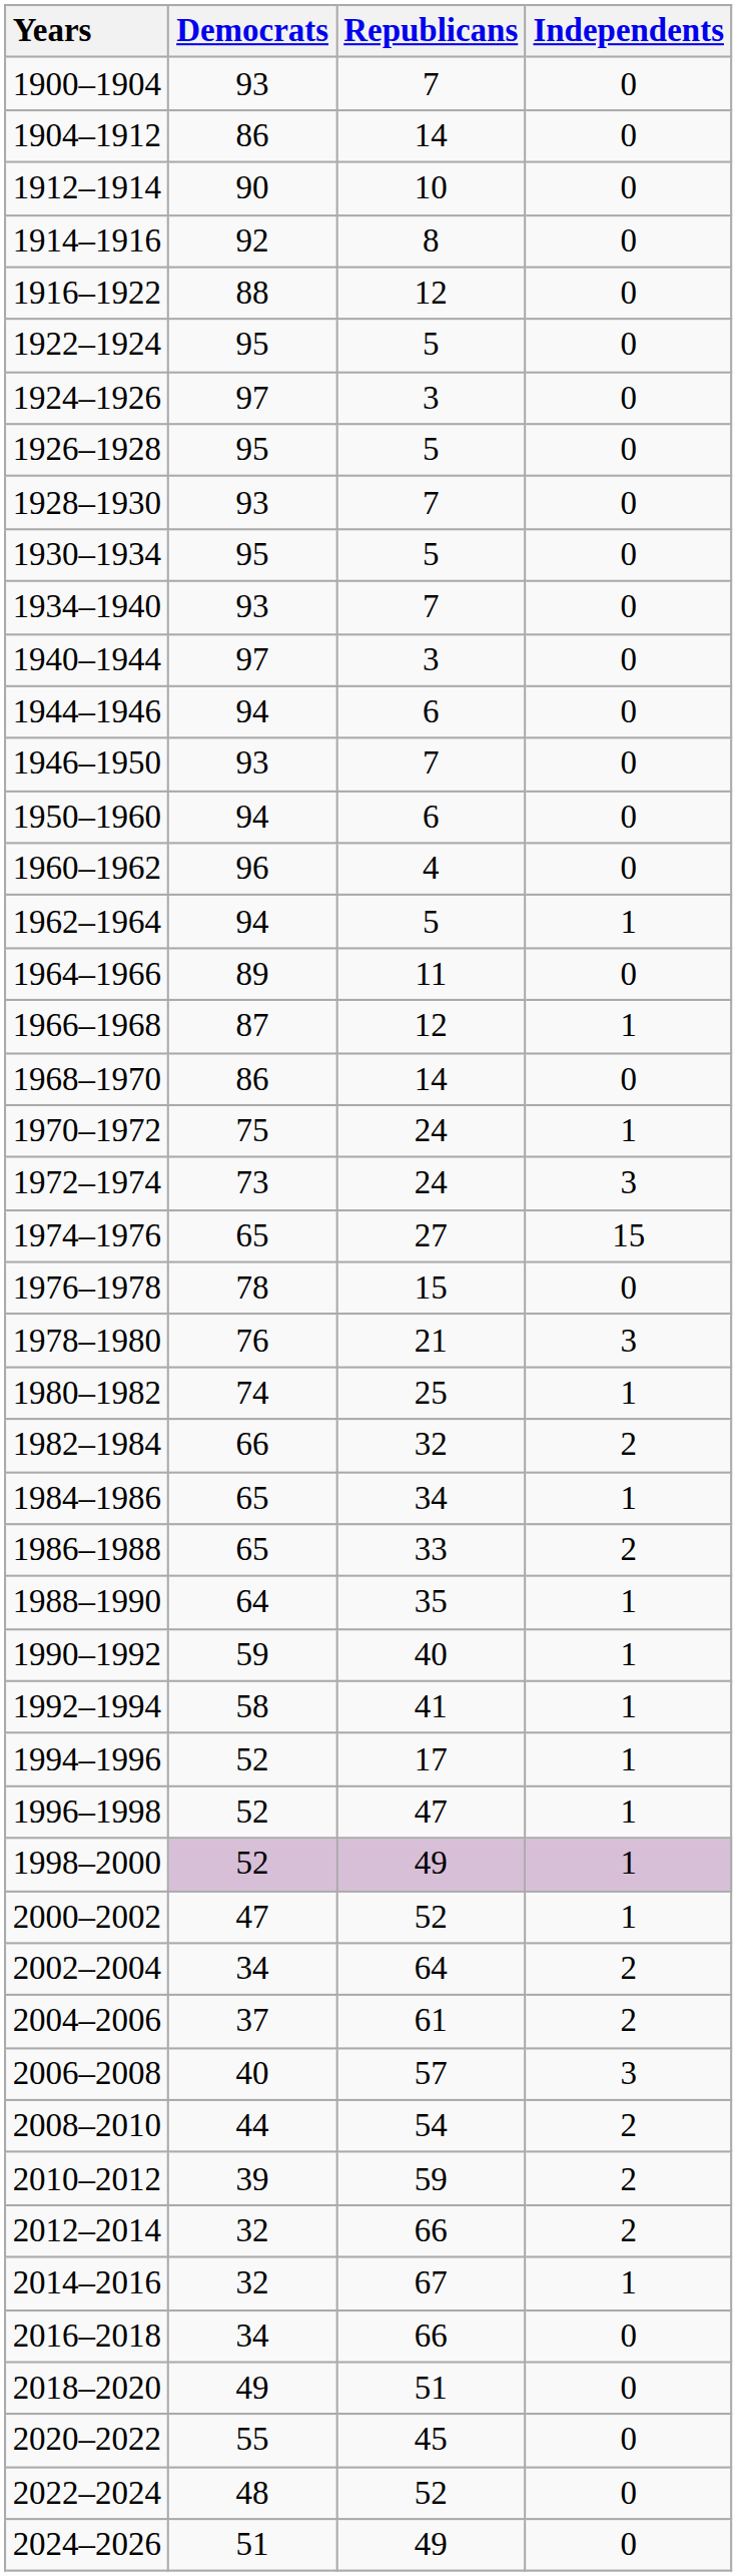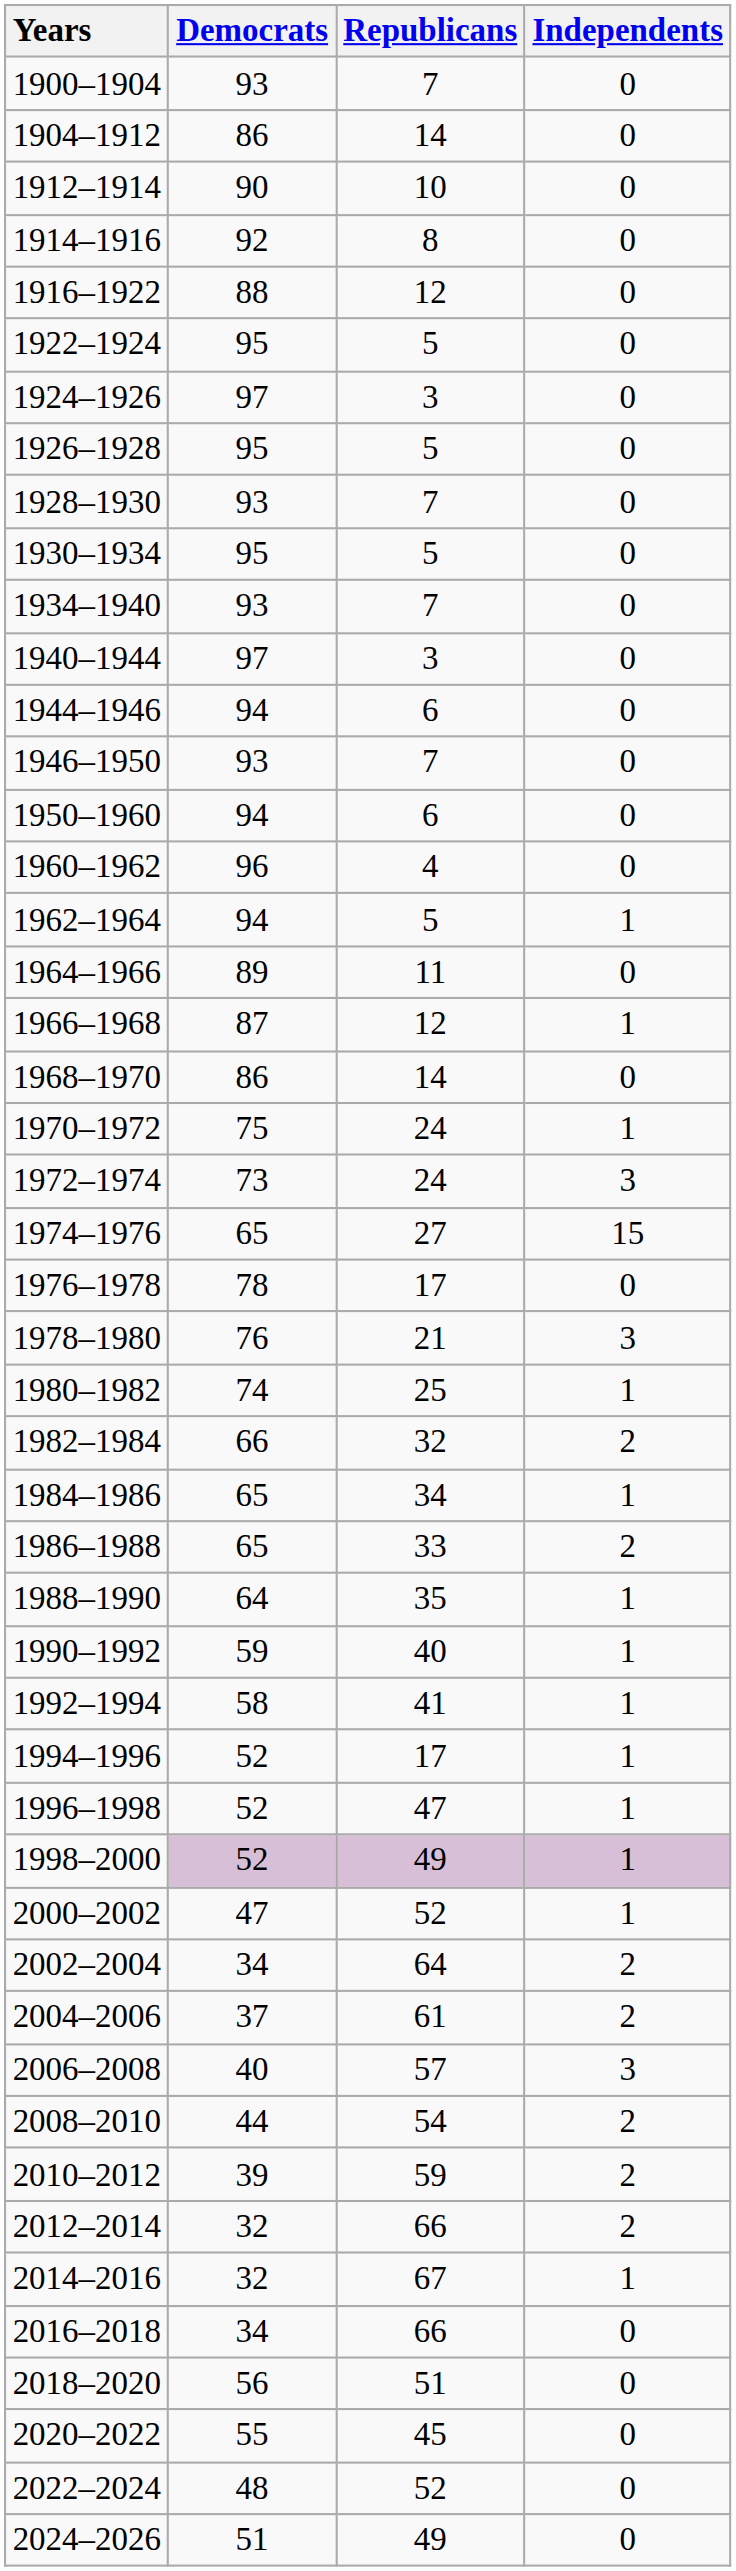 <table class="wikitable" style="text-align:center">
 <tr>
 <th style="text-align:left; vertical-align:bottom;">Years</th>
 <th><a href='#'>Democrats</a></th>
 <th><a href='#'>Republicans</a></th>
 <th><a href='#'>Independents</a></th>
 </tr>
 <tr>
 <td style="text-align:left">1900–1904</td>
 <td>93</td>
 <td>7</td>
 <td>0</td>
 </tr>
 <tr>
 <td style="text-align:left">1904–1912</td>
 <td>86</td>
 <td>14</td>
 <td>0</td>
 </tr>
 <tr>
 <td style="text-align:left">1912–1914</td>
 <td>90</td>
 <td>10</td>
 <td>0</td>
 </tr>
 <tr>
 <td style="text-align:left">1914–1916</td>
 <td>92</td>
 <td>8</td>
 <td>0</td>
 </tr>
 <tr>
 <td style="text-align:left">1916–1922</td>
 <td>88</td>
 <td>12</td>
 <td>0</td>
 </tr>
 <tr>
 <td style="text-align:left">1922–1924</td>
 <td>95</td>
 <td>5</td>
 <td>0</td>
 </tr>
 <tr>
 <td style="text-align:left">1924–1926</td>
 <td>97</td>
 <td>3</td>
 <td>0</td>
 </tr>
 <tr>
 <td style="text-align:left">1926–1928</td>
 <td>95</td>
 <td>5</td>
 <td>0</td>
 </tr>
 <tr>
 <td style="text-align:left">1928–1930</td>
 <td>93</td>
 <td>7</td>
 <td>0</td>
 </tr>
 <tr>
 <td style="text-align:left">1930–1934</td>
 <td>95</td>
 <td>5</td>
 <td>0</td>
 </tr>
 <tr>
 <td style="text-align:left">1934–1940</td>
 <td>93</td>
 <td>7</td>
 <td>0</td>
 </tr>
 <tr>
 <td style="text-align:left">1940–1944</td>
 <td>97</td>
 <td>3</td>
 <td>0</td>
 </tr>
 <tr>
 <td style="text-align:left">1944–1946</td>
 <td>94</td>
 <td>6</td>
 <td>0</td>
 </tr>
 <tr>
 <td style="text-align:left">1946–1950</td>
 <td>93</td>
 <td>7</td>
 <td>0</td>
 </tr>
 <tr>
 <td style="text-align:left">1950–1960</td>
 <td>94</td>
 <td>6</td>
 <td>0</td>
 </tr>
 <tr>
 <td style="text-align:left">1960–1962</td>
 <td>96</td>
 <td>4</td>
 <td>0</td>
 </tr>
 <tr>
 <td style="text-align:left">1962–1964</td>
 <td>94</td>
 <td>5</td>
 <td>1</td>
 </tr>
 <tr>
 <td style="text-align:left">1964–1966</td>
 <td>89</td>
 <td>11</td>
 <td>0</td>
 </tr>
 <tr>
 <td style="text-align:left">1966–1968</td>
 <td>87</td>
 <td>12</td>
 <td>1</td>
 </tr>
 <tr>
 <td style="text-align:left">1968–1970</td>
 <td>86</td>
 <td>14</td>
 <td>0</td>
 </tr>
 <tr>
 <td style="text-align:left">1970–1972</td>
 <td>75</td>
 <td>24</td>
 <td>1</td>
 </tr>
 <tr>
 <td style="text-align:left">1972–1974</td>
 <td>73</td>
 <td>24</td>
 <td>3</td>
 </tr>
 <tr>
 <td style="text-align:left">1974–1976</td>
 <td>65</td>
 <td>27</td>
 <td>15</td>
 </tr>
 <tr>
 <td style="text-align:left">1976–1978</td>
 <td>78</td>
-<td>15</td>
+<td>17</td>
 <td>0</td>
 </tr>
 <tr>
 <td style="text-align:left">1978–1980</td>
 <td>76</td>
 <td>21</td>
 <td>3</td>
 </tr>
 <tr>
 <td style="text-align:left">1980–1982</td>
 <td>74</td>
 <td>25</td>
 <td>1</td>
 </tr>
 <tr>
 <td style="text-align:left">1982–1984</td>
 <td>66</td>
 <td>32</td>
 <td>2</td>
 </tr>
 <tr>
 <td style="text-align:left">1984–1986</td>
 <td>65</td>
 <td>34</td>
 <td>1</td>
 </tr>
 <tr>
 <td style="text-align:left">1986–1988</td>
 <td>65</td>
 <td>33</td>
 <td>2</td>
 </tr>
 <tr>
 <td style="text-align:left">1988–1990</td>
 <td>64</td>
 <td>35</td>
 <td>1</td>
 </tr>
 <tr>
 <td style="text-align:left">1990–1992</td>
 <td>59</td>
 <td>40</td>
 <td>1</td>
 </tr>
 <tr>
 <td style="text-align:left">1992–1994</td>
 <td>58</td>
 <td>41</td>
 <td>1</td>
 </tr>
 <tr>
 <td style="text-align:left">1994–1996</td>
 <td>52</td>
 <td>17</td>
 <td>1</td>
 </tr>
 <tr>
 <td style="text-align:left">1996–1998</td>
 <td>52</td>
 <td>47</td>
 <td>1</td>
 </tr>
 <tr>
 <td style="text-align:left">1998–2000</td>
 <td bgcolor=#D8BFD8>52</td>
 <td bgcolor=#D8BFD8>49</td>
 <td bgcolor=#D8BFD8>1</td>
 </tr>
 <tr>
 <td style="text-align:left">2000–2002</td>
 <td>47</td>
 <td>52</td>
 <td>1</td>
 </tr>
 <tr>
 <td style="text-align:left">2002–2004</td>
 <td>34</td>
 <td>64</td>
 <td>2</td>
 </tr>
 <tr>
 <td style="text-align:left">2004–2006</td>
 <td>37</td>
 <td>61</td>
 <td>2</td>
 </tr>
 <tr>
 <td style="text-align:left">2006–2008</td>
 <td>40</td>
 <td>57</td>
 <td>3</td>
 </tr>
 <tr>
 <td style="text-align:left">2008–2010</td>
 <td>44</td>
 <td>54</td>
 <td>2</td>
 </tr>
 <tr>
 <td style="text-align:left">2010–2012</td>
 <td>39</td>
 <td>59</td>
 <td>2</td>
 </tr>
 <tr>
 <td style="text-align:left">2012–2014</td>
 <td>32</td>
 <td>66</td>
 <td>2</td>
 </tr>
 <tr>
 <td style="text-align:left">2014–2016</td>
 <td>32</td>
 <td>67</td>
 <td>1</td>
 </tr>
 <tr>
 <td style="text-align:left">2016–2018</td>
 <td>34</td>
 <td>66</td>
 <td>0</td>
 </tr>
 <tr>
 <td style="text-align:left">2018–2020</td>
-<td>49</td>
+<td>56</td>
 <td>51</td>
 <td>0</td>
 </tr>
 <tr>
 <td style="text-align:left">2020–2022</td>
 <td>55</td>
 <td>45</td>
 <td>0</td>
 </tr>
 <tr>
 <td style="text-align:left">2022–2024</td>
 <td>48</td>
 <td>52</td>
 <td>0</td>
 </tr>
 <tr>
 <td style="text-align:left">2024–2026</td>
 <td>51</td>
 <td>49</td>
 <td>0</td>
 </tr>
 </table>
